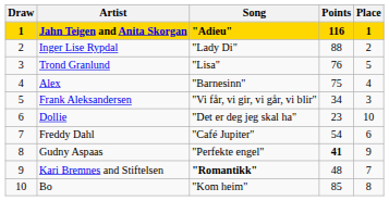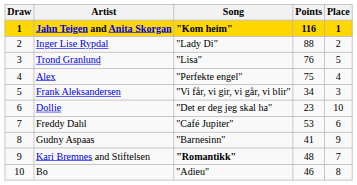 <table class="sortable wikitable" style="margin: 1em auto 1em auto; text-align:center">
 <tr>
 <th>Draw</th>
 <th>Artist</th>
 <th>Song</th>
 <th>Points</th>
 <th>Place</th>
 </tr>
 <tr style="font-weight:bold; background:gold;">
 <td>1</td>
 <td align="left"><a href='#'>Jahn Teigen</a> and <a href='#'>Anita Skorgan</a></td>
-<td align="left">"Adieu"</td>
+<td align="left">"Kom heim"</td>
 <td>116</td>
 <td>1</td>
 </tr>
 <tr>
 <td>2</td>
 <td align="left"><a href='#'>Inger Lise Rypdal</a></td>
 <td align="left">"Lady Di"</td>
 <td>88</td>
 <td>2</td>
 </tr>
 <tr>
 <td>3</td>
 <td align="left"><a href='#'>Trond Granlund</a></td>
 <td align="left">"Lisa"</td>
 <td>76</td>
 <td>5</td>
 </tr>
 <tr>
 <td>4</td>
 <td align="left"><a href='#'>Alex</a></td>
-<td align="left">"Barnesinn"</td>
+<td align="left">"Perfekte engel"</td>
 <td>75</td>
 <td>4</td>
 </tr>
 <tr>
 <td>5</td>
 <td align="left"><a href='#'>Frank Aleksandersen</a></td>
 <td align="left">"Vi får, vi gir, vi går, vi blir"</td>
 <td>34</td>
 <td>3</td>
 </tr>
 <tr>
 <td>6</td>
 <td align="left"><a href='#'>Dollie</a></td>
 <td align="left">"Det er deg jeg skal ha"</td>
 <td>23</td>
 <td>10</td>
 </tr>
 <tr>
 <td>7</td>
 <td align="left">Freddy Dahl</td>
 <td align="left">"Café Jupiter"</td>
-<td>54</td>
+<td>53</td>
 <td>6</td>
 </tr>
 <tr>
 <td>8</td>
 <td align="left">Gudny Aspaas</td>
-<td align="left">"Perfekte engel"</td>
-<td><strong>41</strong></td>
+<td align="left">"Barnesinn"</td>
+<td>41</td>
 <td>9</td>
 </tr>
 <tr>
 <td>9</td>
 <td align="left"><a href='#'>Kari Bremnes</a> and Stiftelsen</td>
 <td align="left"><strong>"Romantikk"</strong></td>
 <td>48</td>
 <td>7</td>
 </tr>
 <tr>
 <td>10</td>
 <td align="left">Bo</td>
-<td align="left">"Kom heim"</td>
-<td>85</td>
+<td align="left">"Adieu"</td>
+<td>46</td>
 <td>8</td>
 </tr>
 </table>
